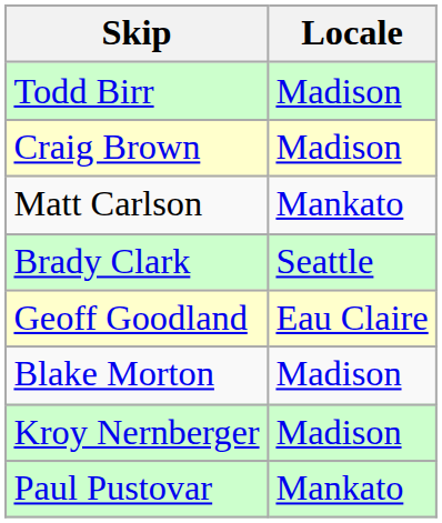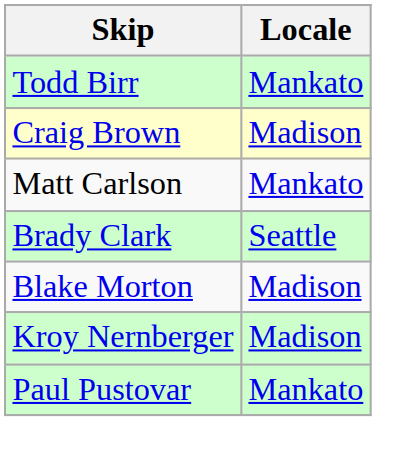 <table class="wikitable">
 <tr>
 <th>Skip</th>
 <th>Locale</th>
 </tr>
 <tr bgcolor="#ccffcc">
 <td><a href='#'>Todd Birr</a></td>
-<td> <a href='#'>Madison</a></td>
+<td> <a href='#'>Mankato</a></td>
 </tr>
 <tr bgcolor="#ffffcc">
 <td><a href='#'>Craig Brown</a></td>
 <td> <a href='#'>Madison</a></td>
 </tr>
 <tr>
 <td>Matt Carlson</td>
 <td> <a href='#'>Mankato</a></td>
 </tr>
 <tr bgcolor="#ccffcc">
 <td><a href='#'>Brady Clark</a></td>
 <td> <a href='#'>Seattle</a></td>
-</tr>
-<tr bgcolor="#ffffcc">
-<td><a href='#'>Geoff Goodland</a></td>
-<td> <a href='#'>Eau Claire</a></td>
 </tr>
 <tr>
 <td><a href='#'>Blake Morton</a></td>
 <td> <a href='#'>Madison</a></td>
 </tr>
 <tr bgcolor="#ccffcc">
 <td><a href='#'>Kroy Nernberger</a></td>
 <td> <a href='#'>Madison</a></td>
 </tr>
 <tr bgcolor="#ccffcc">
 <td><a href='#'>Paul Pustovar</a></td>
 <td> <a href='#'>Mankato</a></td>
 </tr>
 </table>
